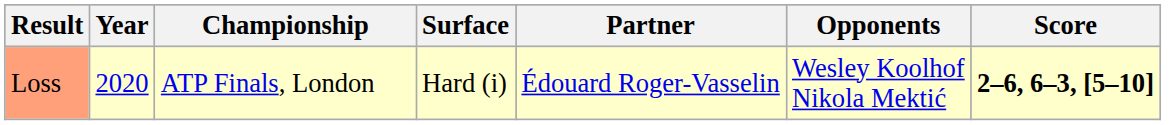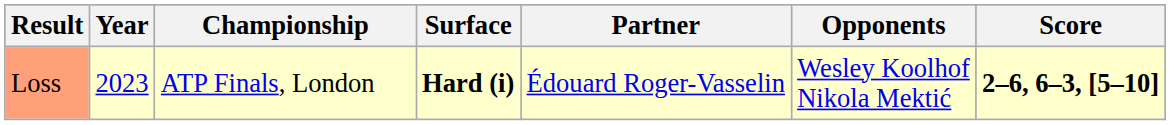 <table class=wikitable>
 <tr>
 <th>Result</th>
 <th>Year</th>
 <th width=150>Championship</th>
 <th>Surface</th>
 <th>Partner</th>
 <th>Opponents</th>
 <th class="unsortable">Score</th>
 </tr>
 <tr bgcolor=ffffcc>
 <td bgcolor=ffa07a>Loss</td>
-<td><a href='#'>2020</a></td>
+<td><a href='#'>2023</a></td>
 <td><a href='#'>ATP Finals</a>, London</td>
-<td>Hard (i)</td>
+<td><strong>Hard (i)</strong></td>
 <td> <a href='#'>Édouard Roger-Vasselin</a></td>
 <td> <a href='#'>Wesley Koolhof</a><br> <a href='#'>Nikola Mektić</a></td>
 <td><strong>2–6, 6–3, [5–10]</strong></td>
 </tr>
 </table>
